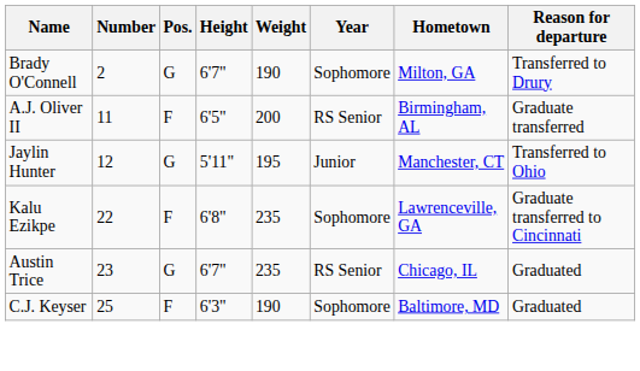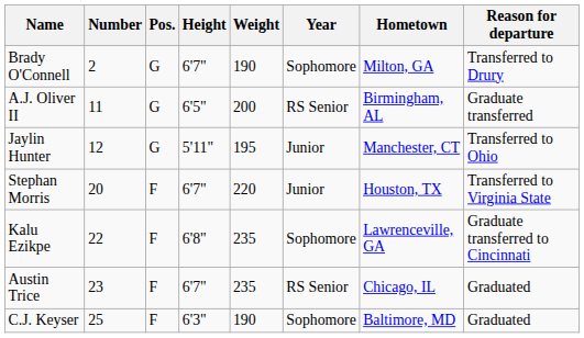 <table class="wikitable sortable" border="1">
 <tr>
 <th>Name</th>
 <th>Number</th>
 <th>Pos.</th>
 <th>Height</th>
 <th>Weight</th>
 <th>Year</th>
 <th>Hometown</th>
 <th ! class="unsortable">Reason for departure</th>
 </tr>
 <tr>
 <td>Brady O'Connell</td>
 <td>2</td>
 <td>G</td>
 <td>6'7"</td>
 <td>190</td>
 <td>Sophomore</td>
 <td><a href='#'>Milton, GA</a></td>
 <td>Transferred to <a href='#'>Drury</a></td>
 </tr>
 <tr>
 <td>A.J. Oliver II</td>
 <td>11</td>
-<td>F</td>
+<td>G</td>
 <td>6'5"</td>
 <td>200</td>
 <td>RS Senior</td>
 <td><a href='#'>Birmingham, AL</a></td>
 <td>Graduate transferred</td>
 </tr>
 <tr>
 <td>Jaylin Hunter</td>
 <td>12</td>
 <td>G</td>
 <td>5'11"</td>
 <td>195</td>
 <td>Junior</td>
 <td><a href='#'>Manchester, CT</a></td>
 <td>Transferred to <a href='#'>Ohio</a></td>
 </tr>
 <tr>
+<td>Stephan Morris</td>
+<td>20</td>
+<td>F</td>
+<td>6'7"</td>
+<td>220</td>
+<td>Junior</td>
+<td><a href='#'>Houston, TX</a></td>
+<td>Transferred to <a href='#'>Virginia State</a></td>
+</tr>
+<tr>
 <td>Kalu Ezikpe</td>
 <td>22</td>
 <td>F</td>
 <td>6'8"</td>
 <td>235</td>
 <td>Sophomore</td>
 <td><a href='#'>Lawrenceville, GA</a></td>
 <td>Graduate transferred to <a href='#'>Cincinnati</a></td>
 </tr>
 <tr>
 <td>Austin Trice</td>
 <td>23</td>
-<td>G</td>
+<td>F</td>
 <td>6'7"</td>
 <td>235</td>
 <td>RS Senior</td>
 <td><a href='#'>Chicago, IL</a></td>
 <td>Graduated</td>
 </tr>
 <tr>
 <td>C.J. Keyser</td>
 <td>25</td>
 <td>F</td>
 <td>6'3"</td>
 <td>190</td>
 <td>Sophomore</td>
 <td><a href='#'>Baltimore, MD</a></td>
 <td>Graduated</td>
 </tr>
 </table>
